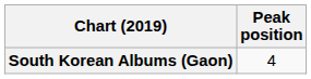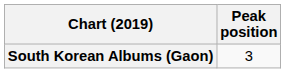 <table class="wikitable plainrowheaders" style="text-align:center">
 <tr>
 <th scope="col">Chart (2019)</th>
 <th scope="col">Peak<br>position</th>
 </tr>
 <tr>
 <th scope="row">South Korean Albums (Gaon)</th>
-<td>4</td>
+<td>3</td>
 </tr>
 </table>
